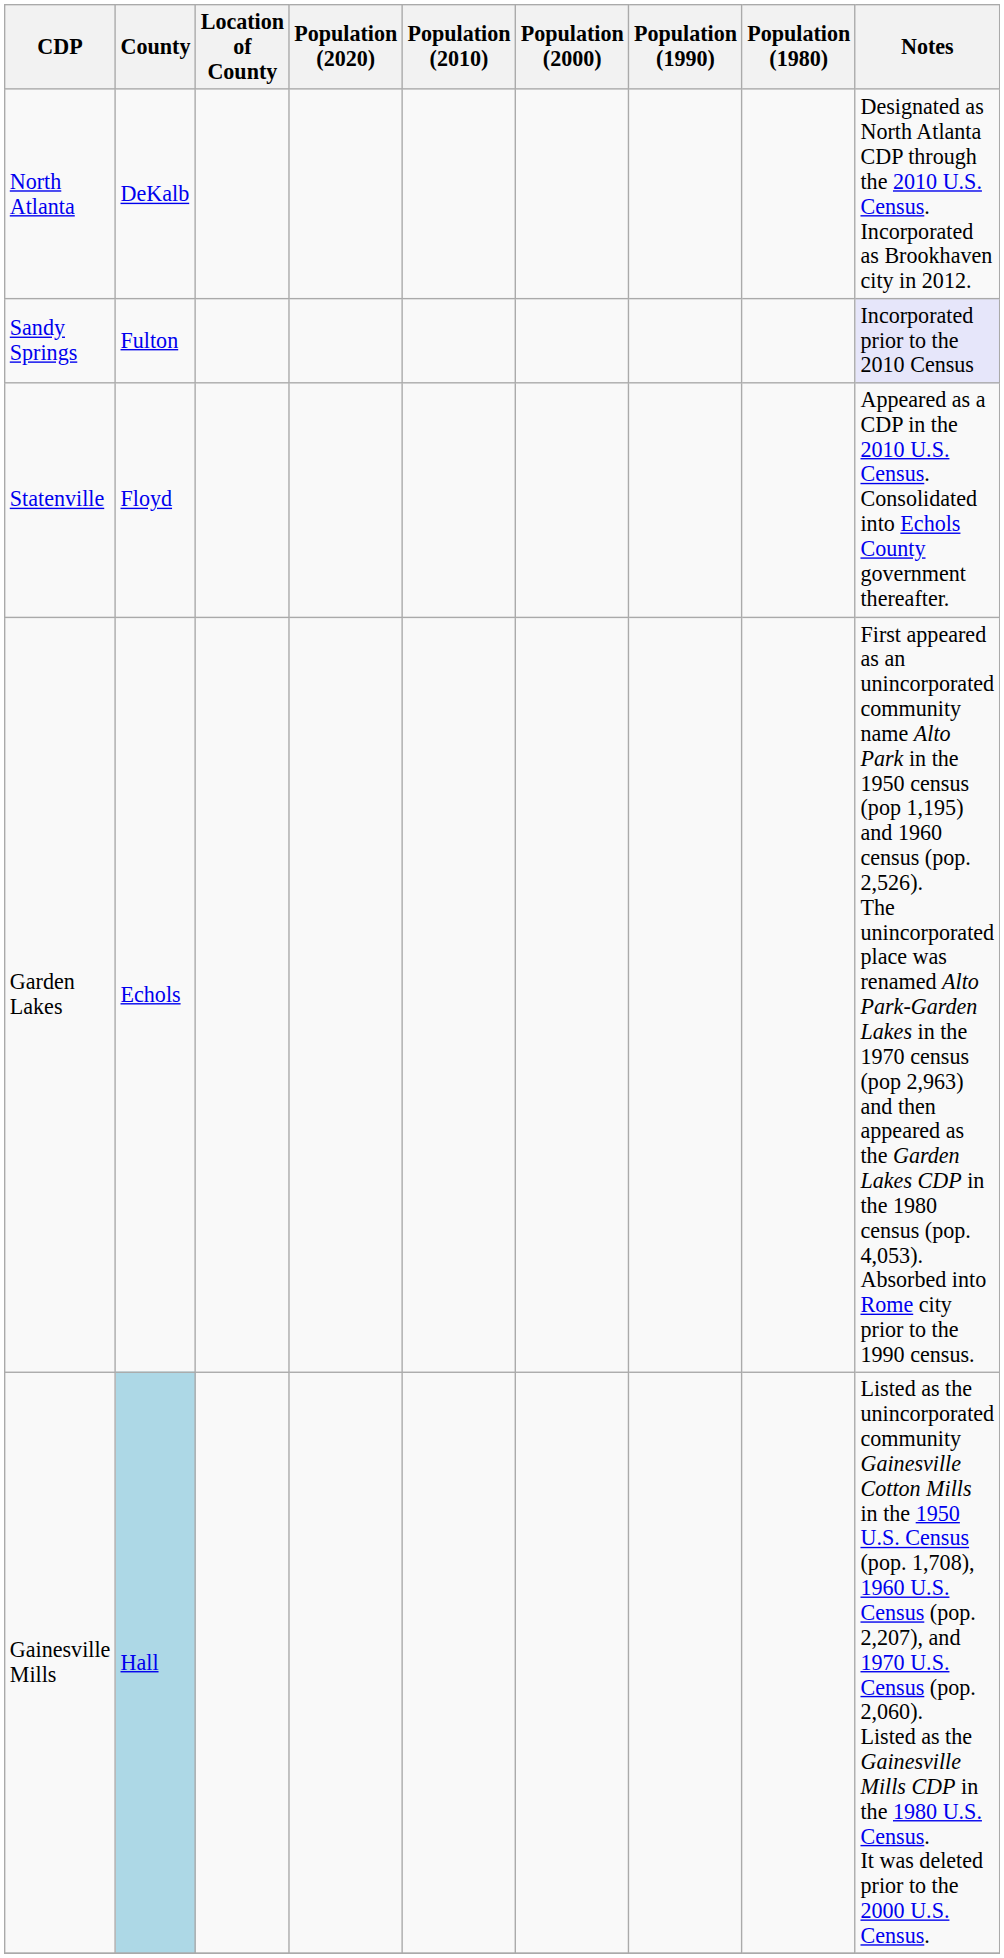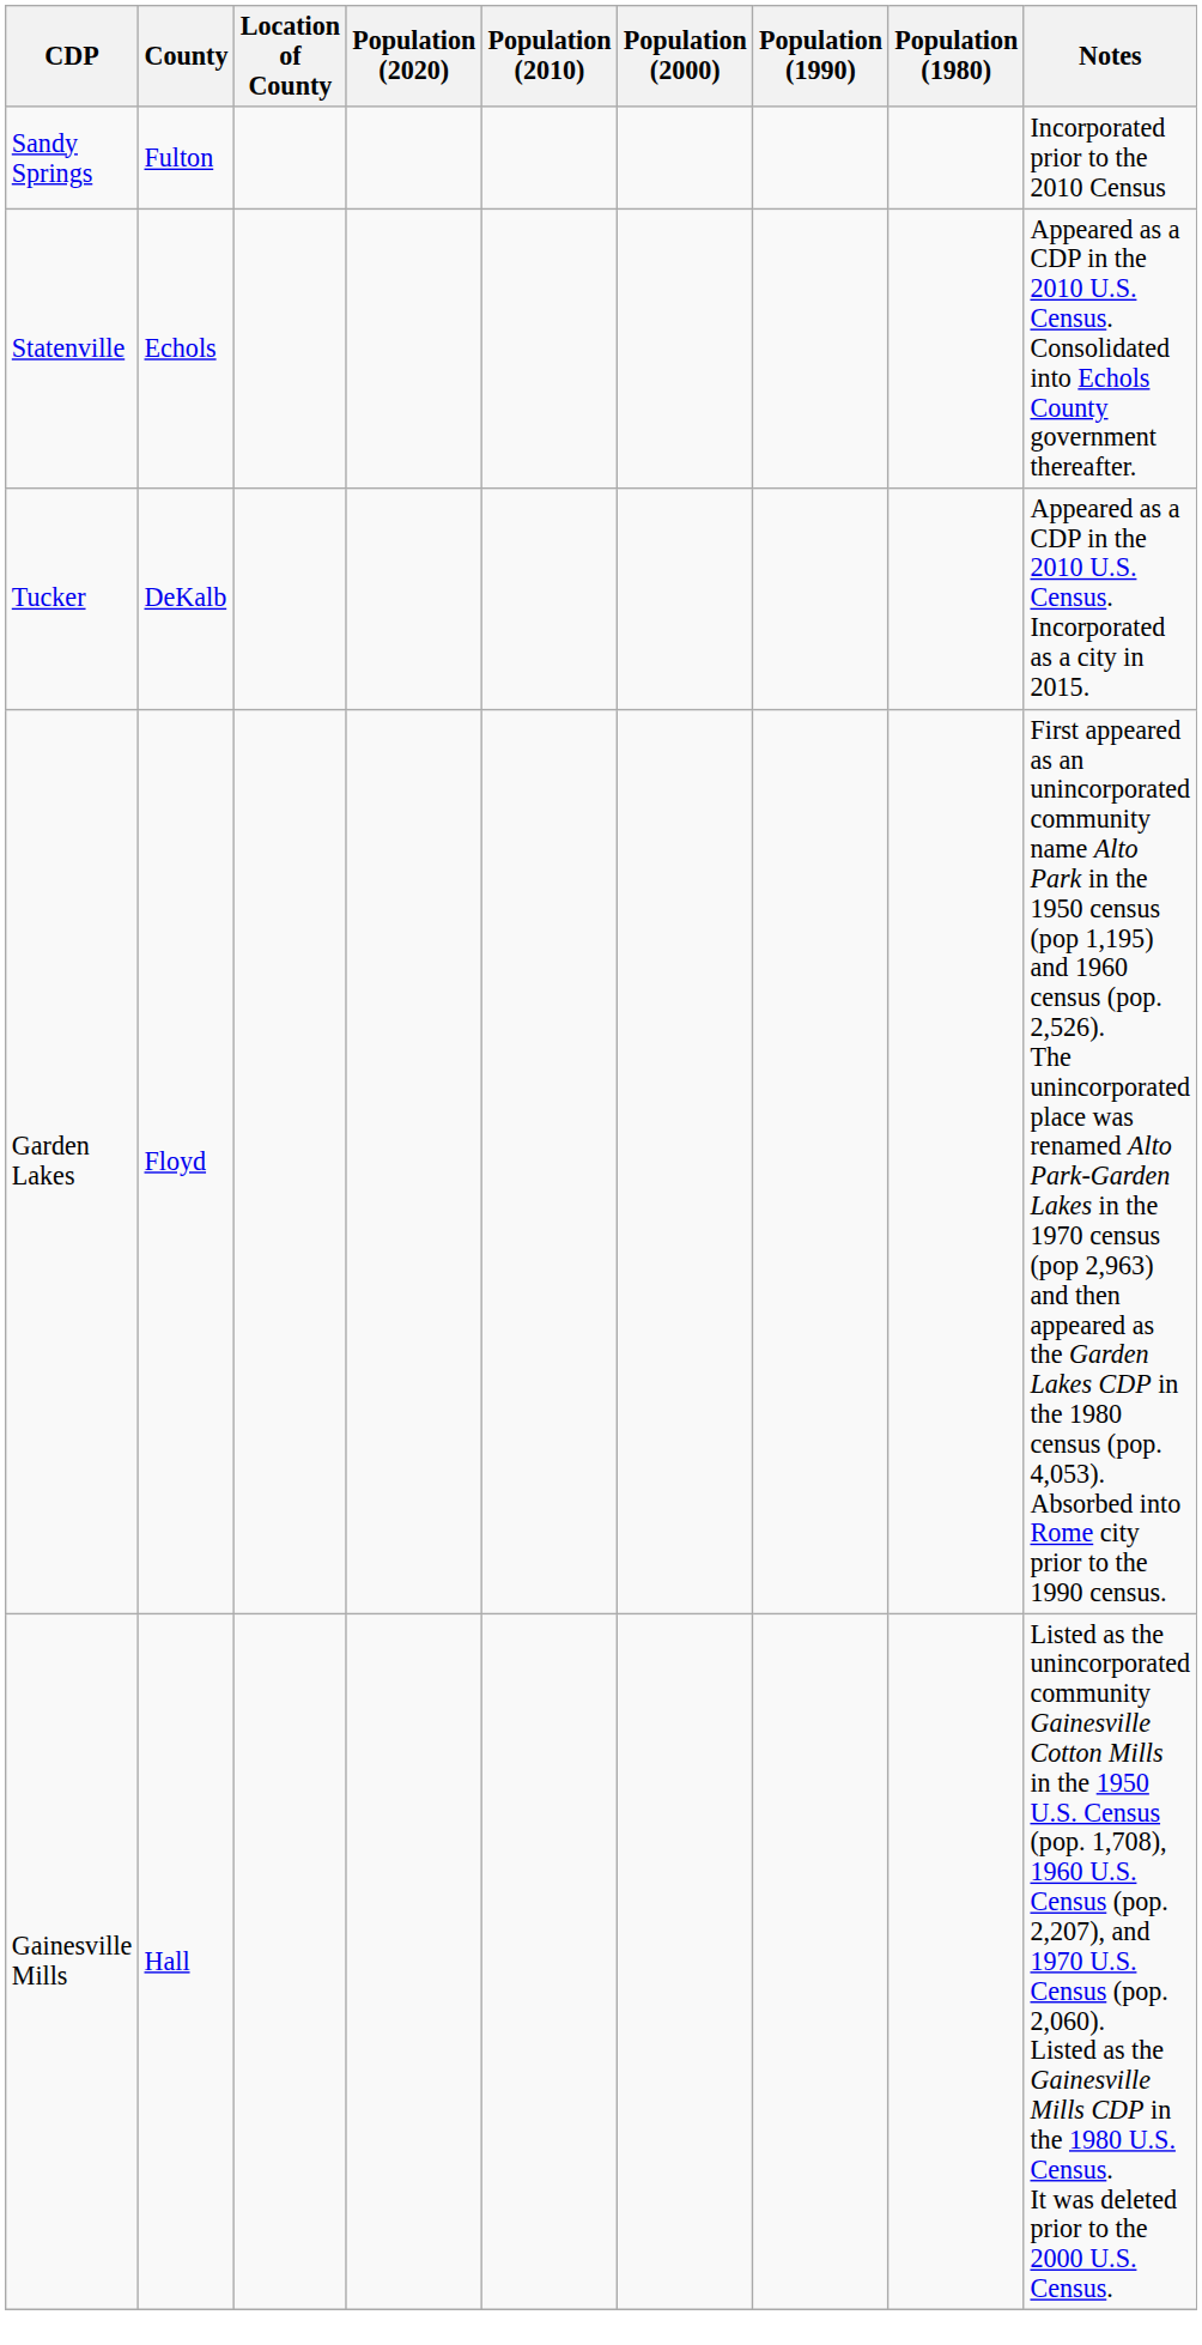 <table class="wikitable sortable">
 <tr>
 <th>CDP</th>
 <th>County</th>
 <th>Location<br> of County</th>
 <th>Population<br> (2020)</th>
 <th>Population<br> (2010)</th>
 <th>Population<br> (2000)</th>
 <th>Population<br> (1990)</th>
 <th>Population<br> (1980)</th>
 <th>Notes</th>
 </tr>
 <tr>
-<td><a href='#'>North Atlanta</a></td>
-<td><a href='#'>DeKalb</a></td>
-<td></td>
-<td></td>
-<td></td>
-<td></td>
-<td></td>
-<td></td>
-<td>Designated as North Atlanta CDP through the <a href='#'>2010 U.S. Census</a>. Incorporated as Brookhaven city in 2012.</td>
-</tr>
-<tr>
 <td><a href='#'>Sandy Springs</a></td>
 <td><a href='#'>Fulton</a></td>
 <td></td>
 <td></td>
 <td></td>
 <td></td>
 <td></td>
 <td></td>
-<td style="background: lavender;">Incorporated prior to the 2010 Census</td>
+<td>Incorporated prior to the 2010 Census</td>
 </tr>
 <tr>
 <td><a href='#'>Statenville</a></td>
-<td><a href='#'>Floyd</a></td>
+<td><a href='#'>Echols</a></td>
 <td></td>
 <td></td>
 <td></td>
 <td></td>
 <td></td>
 <td></td>
 <td>Appeared as a CDP in the <a href='#'>2010 U.S. Census</a>. Consolidated into <a href='#'>Echols County</a> government thereafter.</td>
 </tr>
 <tr>
+<td><a href='#'>Tucker</a></td>
+<td><a href='#'>DeKalb</a></td>
+<td></td>
+<td></td>
+<td></td>
+<td></td>
+<td></td>
+<td></td>
+<td>Appeared as a CDP in the <a href='#'>2010 U.S. Census</a>. Incorporated as a city in 2015.</td>
+</tr>
+<tr>
 <td>Garden Lakes</td>
-<td><a href='#'>Echols</a></td>
+<td><a href='#'>Floyd</a></td>
 <td></td>
 <td></td>
 <td></td>
 <td></td>
 <td></td>
 <td></td>
 <td>First appeared as an unincorporated community name <em>Alto Park</em> in the 1950 census (pop 1,195) and 1960 census (pop. 2,526). <br> The unincorporated place was renamed <em>Alto Park-Garden Lakes</em> in the 1970 census (pop 2,963) and then appeared as the <em>Garden Lakes CDP</em> in the 1980 census (pop. 4,053). <br> Absorbed into <a href='#'>Rome</a> city prior to the 1990 census.</td>
 </tr>
 <tr>
 <td>Gainesville Mills</td>
-<td style="background: lightblue;"><a href='#'>Hall</a></td>
+<td><a href='#'>Hall</a></td>
 <td></td>
 <td></td>
 <td></td>
 <td></td>
 <td></td>
 <td></td>
 <td>Listed as the unincorporated community <em>Gainesville Cotton Mills</em> in the <a href='#'>1950 U.S. Census</a> (pop. 1,708), <a href='#'>1960 U.S. Census</a> (pop. 2,207), and <a href='#'>1970 U.S. Census</a> (pop. 2,060).<br> Listed as the <em>Gainesville Mills CDP</em> in the <a href='#'>1980 U.S. Census</a>.<br> It was deleted prior to the <a href='#'>2000 U.S. Census</a>.</td>
 </tr>
 <tr>
 </tr>
 </table>
